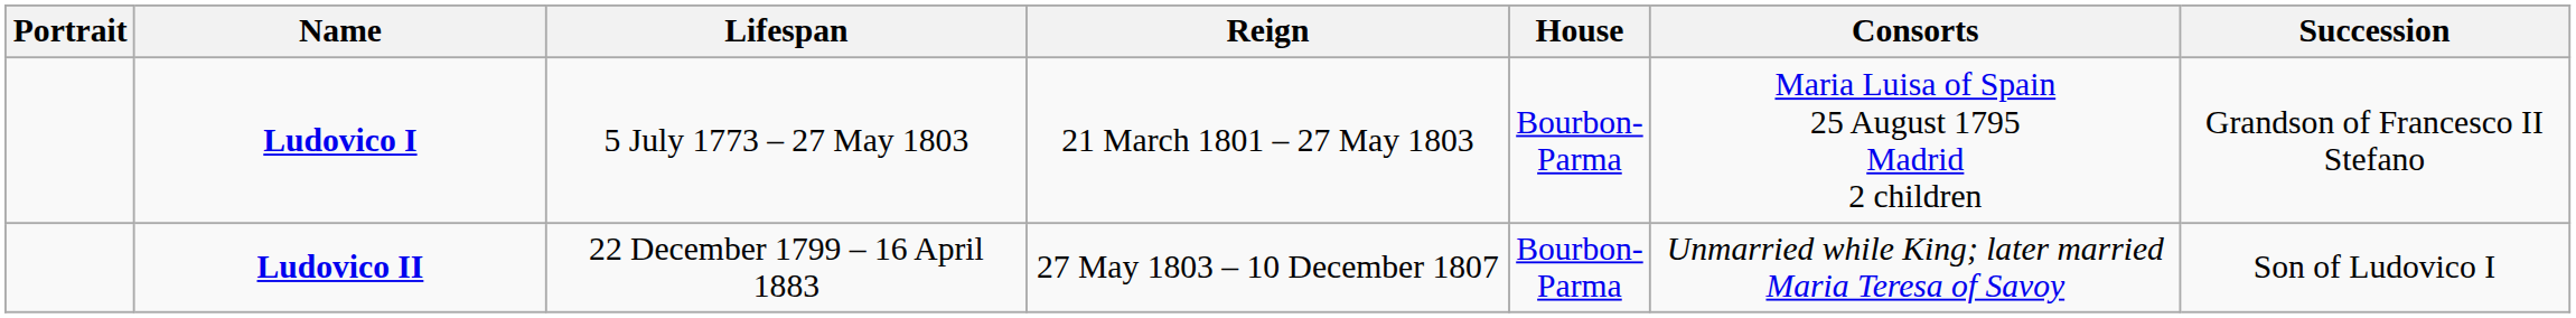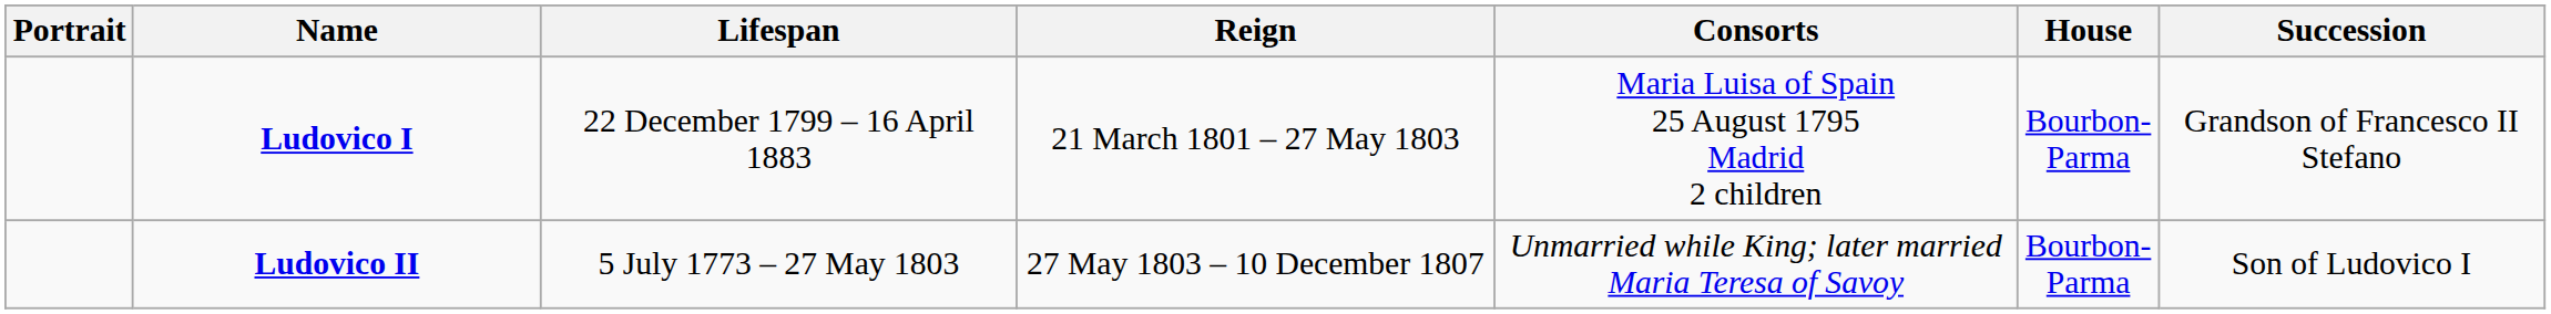 <table width=98% class="wikitable" style="text-align:center;">
 <tr>
 <th width="5%">Portrait</th>
 <th width="17%">Name</th>
 <th width="20%">Lifespan</th>
 <th width="20%">Reign</th>
+<th width="22%">Consorts</th>
 <th>House</th>
-<th width="22%">Consorts</th>
 <th width="28%">Succession</th>
 </tr>
 <tr>
 <td></td>
 <td><a href='#'><strong>Ludovico I</strong></a></td>
-<td>5 July 1773 – 27 May 1803</td>
+<td>22 December 1799 – 16 April 1883</td>
 <td>21 March 1801 – 27 May 1803</td>
+<td><a href='#'>Maria Luisa of Spain</a><br>25 August 1795<br><a href='#'>Madrid</a><br>2 children</td>
 <td><a href='#'>Bourbon-Parma</a></td>
-<td><a href='#'>Maria Luisa of Spain</a><br>25 August 1795<br><a href='#'>Madrid</a><br>2 children</td>
 <td>Grandson of Francesco II Stefano</td>
 </tr>
 <tr>
 <td></td>
 <td><a href='#'><strong>Ludovico II</strong></a></td>
-<td>22 December 1799 – 16 April 1883</td>
+<td>5 July 1773 – 27 May 1803</td>
 <td>27 May 1803 – 10 December 1807</td>
+<td><em>Unmarried while King; later married <a href='#'>Maria Teresa of Savoy</a></em></td>
 <td><a href='#'>Bourbon-Parma</a></td>
-<td><em>Unmarried while King; later married <a href='#'>Maria Teresa of Savoy</a></em></td>
 <td>Son of Ludovico I</td>
 </tr>
 </table>
